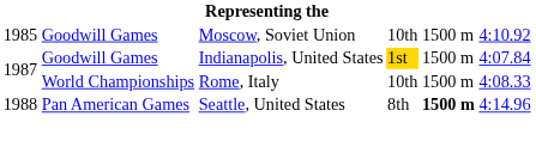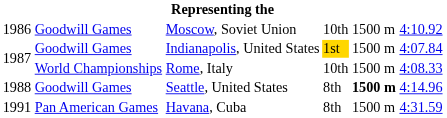 <table>
 <tr>
 <th colspan="6">Representing the </th>
 </tr>
 <tr>
-<td>1985</td>
+<td>1986</td>
 <td><a href='#'>Goodwill Games</a></td>
 <td><a href='#'>Moscow</a>, Soviet Union</td>
 <td>10th</td>
 <td>1500 m</td>
 <td><a href='#'>4:10.92</a></td>
 </tr>
 <tr>
 <td rowspan=2>1987</td>
 <td><a href='#'>Goodwill Games</a></td>
 <td><a href='#'>Indianapolis</a>, United States</td>
 <td style="background:gold;">1st</td>
 <td>1500 m</td>
 <td><a href='#'>4:07.84</a></td>
 </tr>
 <tr>
 <td><a href='#'>World Championships</a></td>
 <td><a href='#'>Rome</a>, Italy</td>
 <td>10th</td>
 <td>1500 m</td>
 <td><a href='#'>4:08.33</a></td>
 </tr>
 <tr>
 <td>1988</td>
-<td><a href='#'>Pan American Games</a></td>
+<td><a href='#'>Goodwill Games</a></td>
 <td><a href='#'>Seattle</a>, United States</td>
 <td>8th</td>
 <td><strong>1500 m</strong></td>
 <td><a href='#'>4:14.96</a></td>
 </tr>
+<tr>
+<td>1991</td>
+<td><a href='#'>Pan American Games</a></td>
+<td><a href='#'>Havana</a>, Cuba</td>
+<td>8th</td>
+<td>1500 m</td>
+<td><a href='#'>4:31.59</a></td>
+</tr>
 </table>
